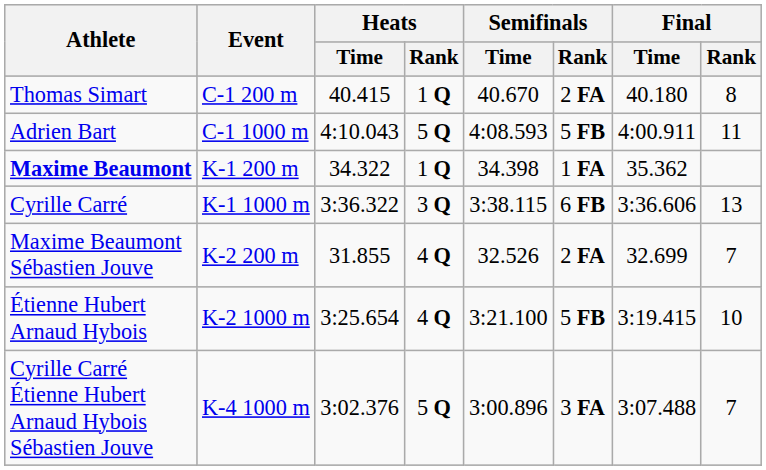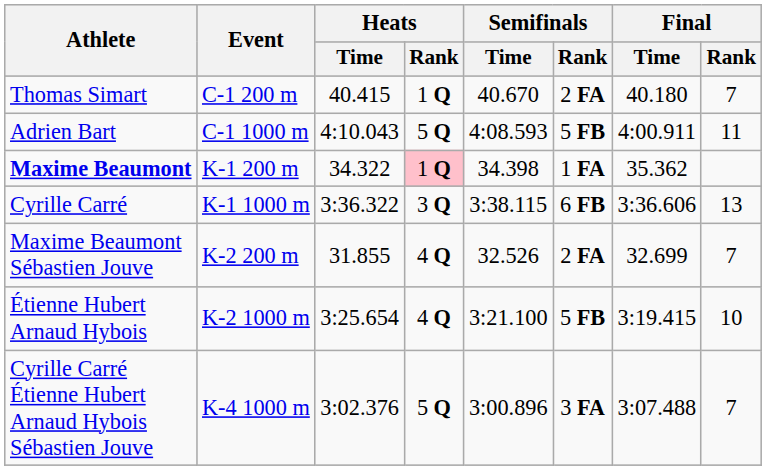 <table class=wikitable style="font-size:90%">
 <tr>
 <th rowspan="2">Athlete</th>
 <th rowspan="2">Event</th>
 <th colspan=2>Heats</th>
 <th colspan=2>Semifinals</th>
 <th colspan=2>Final</th>
 </tr>
 <tr style="font-size:95%">
 <th>Time</th>
 <th>Rank</th>
 <th>Time</th>
 <th>Rank</th>
 <th>Time</th>
 <th>Rank</th>
 </tr>
 <tr align=center>
 <td align=left><a href='#'>Thomas Simart</a></td>
 <td align=left><a href='#'>C-1 200 m</a></td>
 <td>40.415</td>
 <td>1 <strong>Q</strong></td>
 <td>40.670</td>
 <td>2 <strong>FA</strong></td>
 <td>40.180</td>
-<td>8</td>
+<td>7</td>
 </tr>
 <tr align=center>
 <td align=left><a href='#'>Adrien Bart</a></td>
 <td align=left><a href='#'>C-1 1000 m</a></td>
 <td>4:10.043</td>
 <td>5 <strong>Q</strong></td>
 <td>4:08.593</td>
 <td>5 <strong>FB</strong></td>
 <td>4:00.911</td>
 <td>11</td>
 </tr>
 <tr align=center>
 <td align=left><strong><a href='#'>Maxime Beaumont</a></strong></td>
 <td align=left><a href='#'>K-1 200 m</a></td>
 <td>34.322</td>
-<td>1 <strong>Q</strong></td>
+<td style="background: pink;">1 <strong>Q</strong></td>
 <td>34.398</td>
 <td>1 <strong>FA</strong></td>
 <td>35.362</td>
 <td></td>
 </tr>
 <tr align=center>
 <td align=left><a href='#'>Cyrille Carré</a></td>
 <td align=left><a href='#'>K-1 1000 m</a></td>
 <td>3:36.322</td>
 <td>3 <strong>Q</strong></td>
 <td>3:38.115</td>
 <td>6 <strong>FB</strong></td>
 <td>3:36.606</td>
 <td>13</td>
 </tr>
 <tr align=center>
 <td align=left><a href='#'>Maxime Beaumont</a><br><a href='#'>Sébastien Jouve</a></td>
 <td align=left><a href='#'>K-2 200 m</a></td>
 <td>31.855</td>
 <td>4 <strong>Q</strong></td>
 <td>32.526</td>
 <td>2 <strong>FA</strong></td>
 <td>32.699</td>
 <td>7</td>
 </tr>
 <tr align=center>
 <td align=left><a href='#'>Étienne Hubert</a><br><a href='#'>Arnaud Hybois</a></td>
 <td align=left><a href='#'>K-2 1000 m</a></td>
 <td>3:25.654</td>
 <td>4 <strong>Q</strong></td>
 <td>3:21.100</td>
 <td>5 <strong>FB</strong></td>
 <td>3:19.415</td>
 <td>10</td>
 </tr>
 <tr align=center>
 <td align=left><a href='#'>Cyrille Carré</a> <br><a href='#'>Étienne Hubert</a><br><a href='#'>Arnaud Hybois</a><br><a href='#'>Sébastien Jouve</a></td>
 <td align=left><a href='#'>K-4 1000 m</a></td>
 <td>3:02.376</td>
 <td>5 <strong>Q</strong></td>
 <td>3:00.896</td>
 <td>3 <strong>FA</strong></td>
 <td>3:07.488</td>
 <td>7</td>
 </tr>
 </table>
